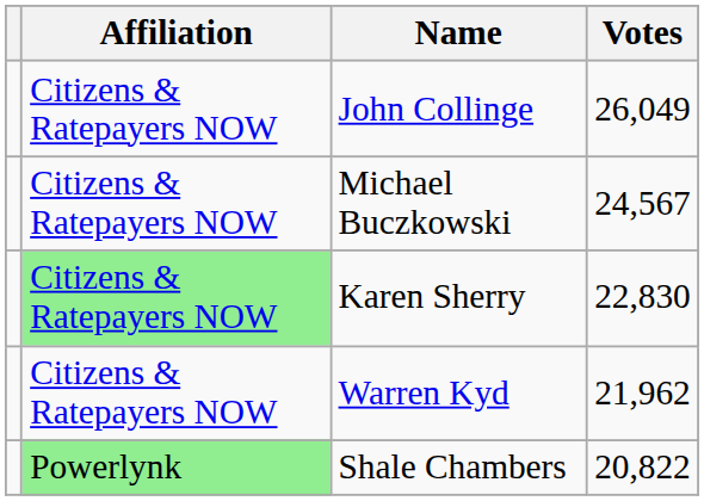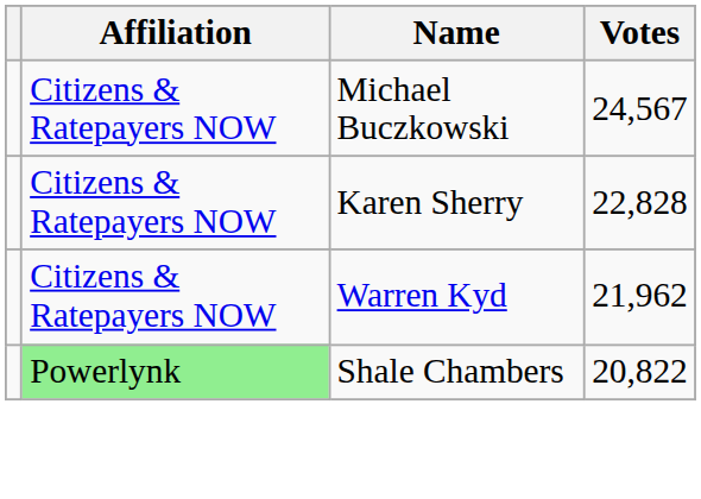 <table class="wikitable" style="width:51%;">
 <tr>
 <th style="width:1%;"></th>
 <th>Affiliation</th>
 <th>Name</th>
 <th>Votes</th>
 </tr>
 <tr>
 <td bgcolor=></td>
 <td><a href='#'>Citizens & Ratepayers NOW</a></td>
-<td><a href='#'>John Collinge</a></td>
-<td>26,049</td>
-</tr>
-<tr>
-<td bgcolor=></td>
-<td><a href='#'>Citizens & Ratepayers NOW</a></td>
 <td>Michael Buczkowski</td>
 <td>24,567</td>
 </tr>
 <tr>
 <td bgcolor=></td>
-<td style="background: lightgreen;"><a href='#'>Citizens & Ratepayers NOW</a></td>
+<td><a href='#'>Citizens & Ratepayers NOW</a></td>
 <td>Karen Sherry</td>
-<td>22,830</td>
+<td>22,828</td>
 </tr>
 <tr>
 <td bgcolor=></td>
 <td><a href='#'>Citizens & Ratepayers NOW</a></td>
 <td><a href='#'>Warren Kyd</a></td>
 <td>21,962</td>
 </tr>
 <tr>
 <td bgcolor=></td>
 <td style="background: lightgreen;">Powerlynk</td>
 <td>Shale Chambers</td>
 <td>20,822</td>
 </tr>
 </table>
